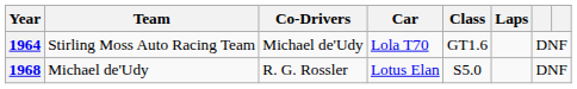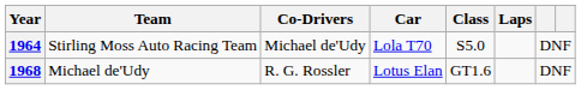 <table class="wikitable" style="text-align:center; font-size:90%">
 <tr>
 <th>Year</th>
 <th>Team</th>
 <th>Co-Drivers</th>
 <th>Car</th>
 <th>Class</th>
 <th>Laps</th>
 <th></th>
 <th></th>
 </tr>
 <tr>
 <th><a href='#'>1964</a></th>
 <td align=left> Stirling Moss Auto Racing Team</td>
 <td align=left> Michael de'Udy</td>
 <td align=left><a href='#'>Lola T70</a></td>
-<td>GT1.6</td>
+<td>S5.0</td>
 <td></td>
 <td colspan=2>DNF</td>
 </tr>
 <tr>
 <th><a href='#'>1968</a></th>
 <td align=left> Michael de'Udy</td>
 <td align=left> R. G. Rossler</td>
 <td align=left><a href='#'>Lotus Elan</a></td>
-<td>S5.0</td>
+<td>GT1.6</td>
 <td></td>
 <td colspan=2>DNF</td>
 </tr>
 </table>
